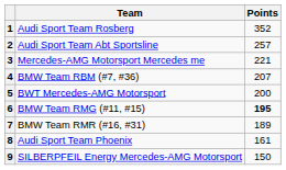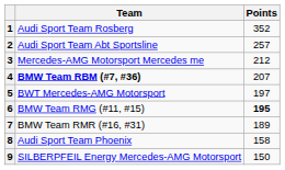 <table class="wikitable" style="font-size:85%; text-align:center">
 <tr style="background:#f9f9f9" valign="top">
 <th valign="middle"></th>
 <th valign="middle">Team</th>
 <th valign="middle">Points</th>
 </tr>
 <tr>
 <th>1</th>
 <td align=left><a href='#'>Audi Sport Team Rosberg</a></td>
 <td>352</td>
 </tr>
 <tr>
 <th>2</th>
 <td align=left><a href='#'>Audi Sport Team Abt Sportsline</a></td>
 <td>257</td>
 </tr>
 <tr>
 <th>3</th>
 <td align=left><a href='#'>Mercedes-AMG Motorsport Mercedes me</a></td>
-<td>221</td>
+<td>212</td>
 </tr>
 <tr>
 <th>4</th>
-<td align=left><a href='#'>BMW Team RBM</a> (#7, #36)</td>
+<td align=left><strong><a href='#'>BMW Team RBM</a> (#7, #36)</strong></td>
 <td>207</td>
 </tr>
 <tr>
 <th>5</th>
 <td align=left><a href='#'>BWT Mercedes-AMG Motorsport</a></td>
-<td>200</td>
+<td>197</td>
 </tr>
 <tr>
 <th>6</th>
 <td align=left><a href='#'>BMW Team RMG</a> (#11, #15)</td>
 <td><strong>195</strong></td>
 </tr>
 <tr>
 <th>7</th>
 <td align=left>BMW Team RMR (#16, #31)</td>
 <td>189</td>
 </tr>
 <tr>
 <th>8</th>
 <td align=left><a href='#'>Audi Sport Team Phoenix</a></td>
-<td>161</td>
+<td>158</td>
 </tr>
 <tr>
 <th>9</th>
 <td align=left><a href='#'>SILBERPFEIL Energy Mercedes-AMG Motorsport</a></td>
 <td>150</td>
 </tr>
 </table>
